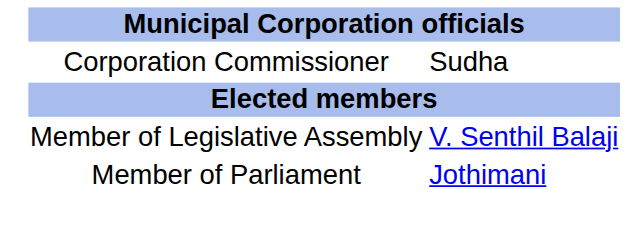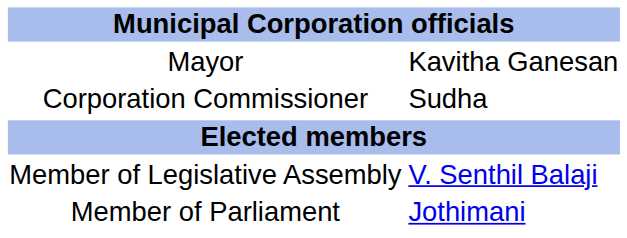 <table class="toccolours" style="clear:right; float:right; background:#ffffff; margin: 0 0 0.5em 1em; width:220">
 <tr>
 <th style="background:#A8BDEC" align="center" colspan="2"><strong>Municipal Corporation officials</strong></th>
+</tr>
+<tr>
+<td align="center">Mayor</td>
+<td>Kavitha Ganesan</td>
 </tr>
 <tr>
 <td align="center">Corporation Commissioner</td>
 <td>Sudha</td>
 </tr>
 <tr>
 <th style="background:#A8BDEC" align="center" colspan="2"><strong>Elected members</strong></th>
 </tr>
 <tr>
 <td align="center">Member of Legislative Assembly</td>
 <td><a href='#'>V. Senthil Balaji</a></td>
 </tr>
 <tr>
 <td align="center">Member of Parliament</td>
 <td><a href='#'>Jothimani</a></td>
 </tr>
 </table>
